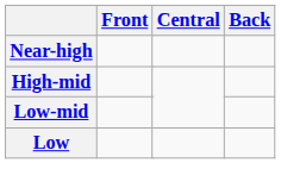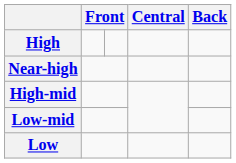 <table class="wikitable" style="text-align:center">
 <tr>
 <th></th>
 <th colspan="2"><a href='#'>Front</a></th>
 <th><a href='#'>Central</a></th>
 <th><a href='#'>Back</a></th>
+</tr>
+<tr>
+<th><a href='#'>High</a></th>
+<td> </td>
+<td></td>
+<td></td>
+<td> </td>
 </tr>
 <tr>
 <th><a href='#'>Near-high</a></th>
 <td colspan="2"> </td>
 <td></td>
 <td> </td>
 </tr>
 <tr>
 <th><a href='#'>High-mid</a></th>
 <td colspan="2"></td>
 <td rowspan="2"> </td>
 <td> </td>
 </tr>
 <tr>
 <th><a href='#'>Low-mid</a></th>
 <td colspan="2"></td>
 <td> </td>
 </tr>
 <tr>
 <th><a href='#'>Low</a></th>
 <td colspan="2"></td>
 <td></td>
 <td> </td>
 </tr>
 </table>
